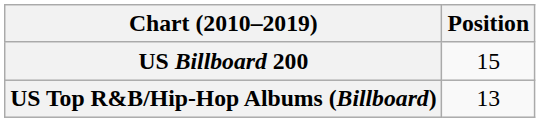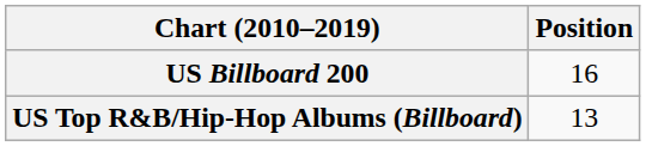 <table class="wikitable sortable plainrowheaders" style="text-align:center">
 <tr>
 <th scope="col">Chart (2010–2019)</th>
 <th scope="col">Position</th>
 </tr>
 <tr>
 <th scope="row">US <em>Billboard</em> 200</th>
-<td>15</td>
+<td>16</td>
 </tr>
 <tr>
 <th scope="row">US Top R&B/Hip-Hop Albums (<em>Billboard</em>)</th>
 <td>13</td>
 </tr>
 </table>
